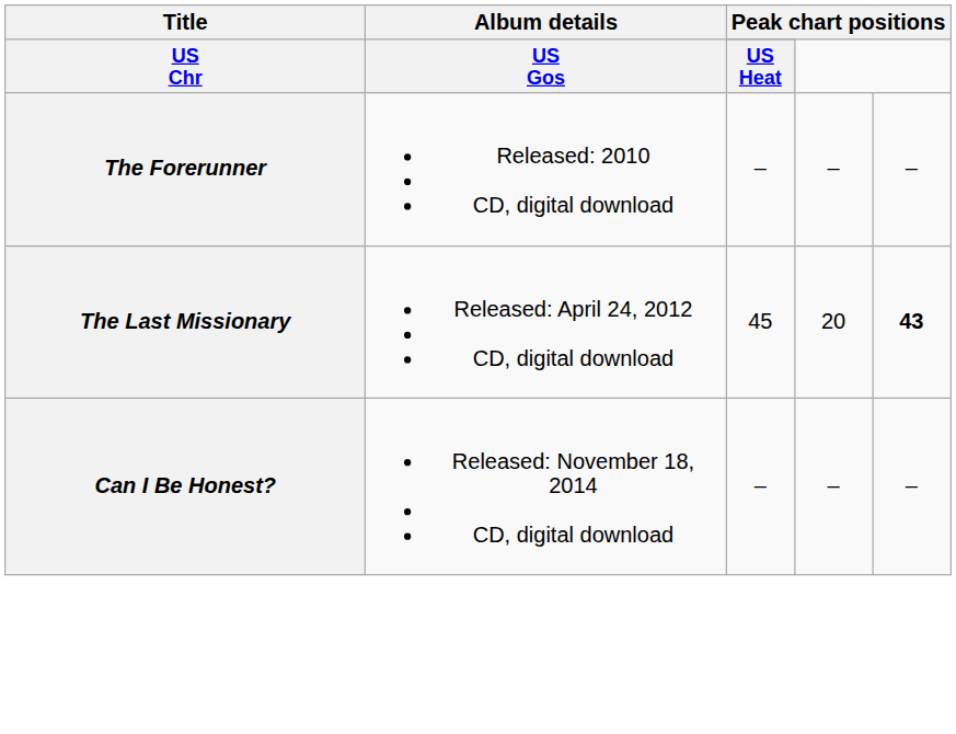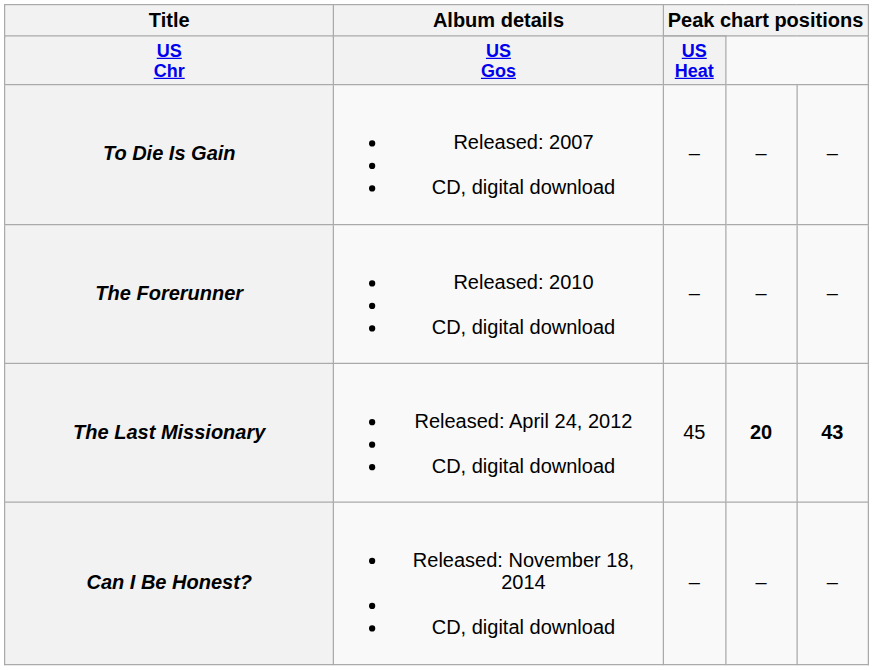 <table class="wikitable plainrowheaders" style="text-align:center;">
 <tr>
 <th scope="col" rowspan="2" style="width:16em;">Title</th>
 <th scope="col" rowspan="2" style="width:16em;">Album details</th>
 <th scope="col" colspan="3">Peak chart positions</th>
 </tr>
 <tr>
 </tr>
 <tr>
 <th style="width:3em; font-size:90%"><a href='#'>US<br>Chr</a></th>
 <th style="width:3em; font-size:90%"><a href='#'>US<br>Gos</a></th>
 <th style="width:3em; font-size:90%"><a href='#'>US<br>Heat</a></th>
 </tr>
 <tr>
+<th scope="row"><em>To Die Is Gain</em></th>
+<td><br><ul><li>Released: 2007</li><li></li><li>CD, digital download</li></ul></td>
+<td>–</td>
+<td>–</td>
+<td>–</td>
+</tr>
+<tr>
 <th scope="row"><em>The Forerunner</em></th>
 <td><br><ul><li>Released: 2010</li><li></li><li>CD, digital download</li></ul></td>
 <td>–</td>
 <td>–</td>
 <td>–</td>
 </tr>
 <tr>
 <th scope="row"><em>The Last Missionary</em></th>
 <td><br><ul><li>Released: April 24, 2012</li><li></li><li>CD, digital download</li></ul></td>
 <td>45</td>
-<td>20</td>
+<td><strong>20</strong></td>
 <td><strong>43</strong></td>
 </tr>
 <tr>
 <th scope="row"><em>Can I Be Honest?</em></th>
 <td><br><ul><li>Released: November 18, 2014</li><li></li><li>CD, digital download</li></ul></td>
 <td>–</td>
 <td>–</td>
 <td>–</td>
 </tr>
 </table>
